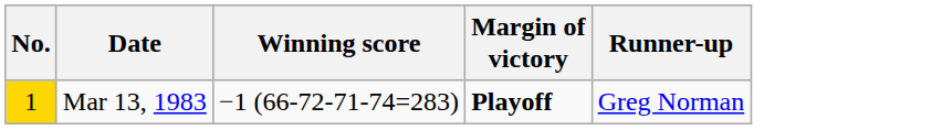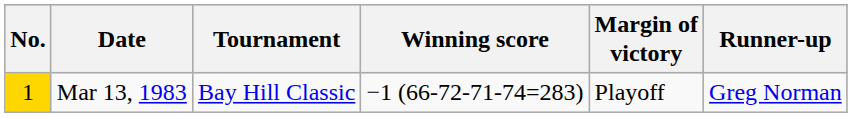 <table class="wikitable" style="font-size:95%;">
 <tr>
 <th>No.</th>
 <th>Date</th>
+<th>Tournament</th>
 <th>Winning score</th>
 <th>Margin of<br>victory</th>
 <th>Runner-up</th>
 </tr>
 <tr>
 <td align=center style="background: gold;">1</td>
 <td align=right>Mar 13, <a href='#'>1983</a></td>
+<td><a href='#'>Bay Hill Classic</a></td>
 <td>−1 (66-72-71-74=283)</td>
-<td><strong>Playoff</strong></td>
+<td>Playoff</td>
 <td> <a href='#'>Greg Norman</a></td>
 </tr>
 </table>
